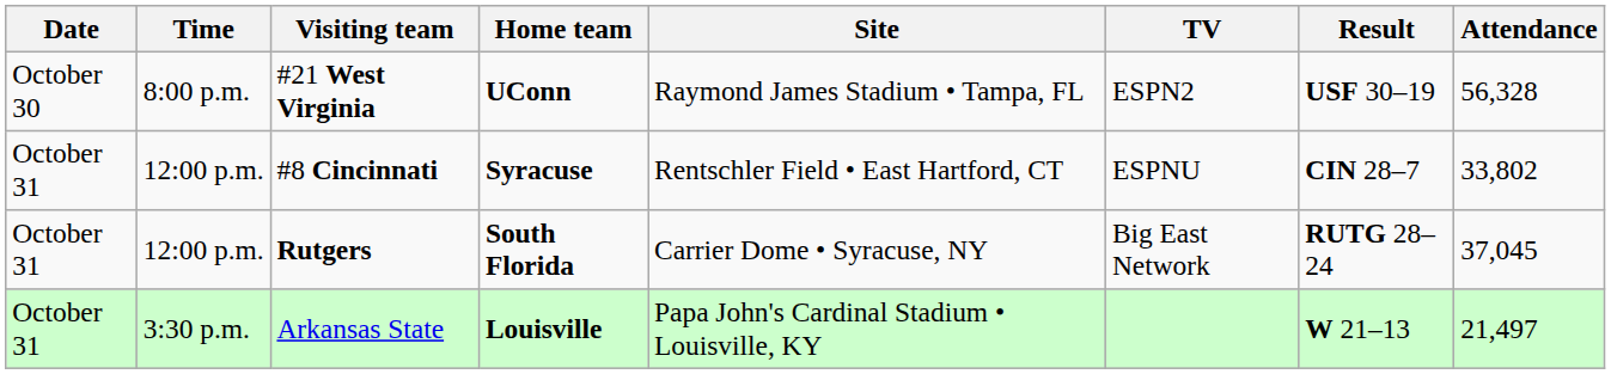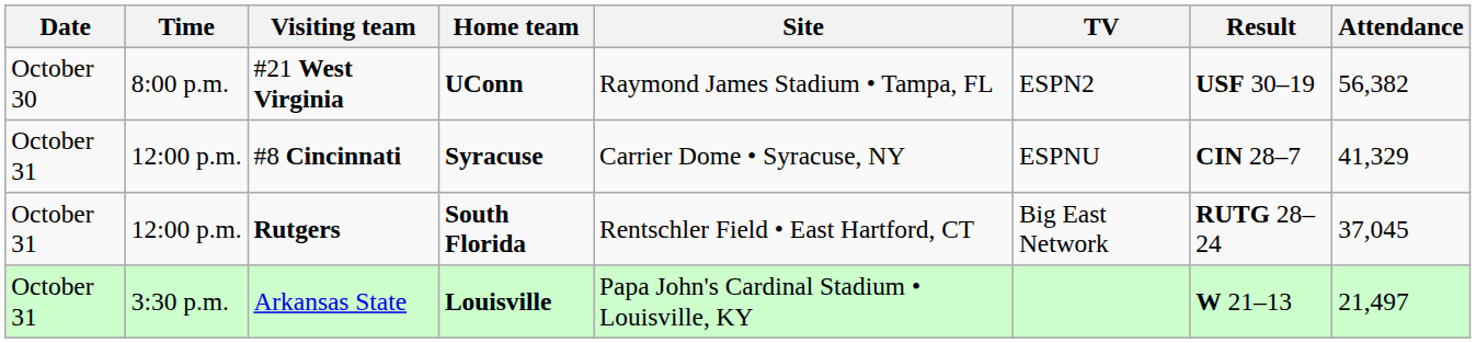 <table class="wikitable" style="font-size:95%;">
 <tr>
 <th>Date</th>
 <th>Time</th>
 <th>Visiting team</th>
 <th>Home team</th>
 <th>Site</th>
 <th>TV</th>
 <th>Result</th>
 <th>Attendance</th>
 </tr>
 <tr bgcolor=>
 <td>October 30</td>
 <td>8:00 p.m.</td>
 <td>#21 <strong>West Virginia</strong></td>
 <td><strong>UConn</strong></td>
 <td>Raymond James Stadium • Tampa, FL</td>
 <td>ESPN2</td>
 <td><strong>USF</strong> 30–19</td>
-<td>56,328</td>
+<td>56,382</td>
 </tr>
 <tr bgcolor=>
 <td>October 31</td>
 <td>12:00 p.m.</td>
 <td>#8 <strong>Cincinnati</strong></td>
 <td><strong>Syracuse</strong></td>
-<td>Rentschler Field • East Hartford, CT</td>
+<td>Carrier Dome • Syracuse, NY</td>
 <td>ESPNU</td>
 <td><strong>CIN</strong> 28–7</td>
-<td>33,802</td>
+<td>41,329</td>
 </tr>
 <tr bgcolor=>
 <td>October 31</td>
 <td>12:00 p.m.</td>
 <td><strong>Rutgers</strong></td>
 <td><strong>South Florida</strong></td>
-<td>Carrier Dome • Syracuse, NY</td>
+<td>Rentschler Field • East Hartford, CT</td>
 <td>Big East Network</td>
 <td><strong>RUTG</strong> 28–24</td>
 <td>37,045</td>
 </tr>
 <tr bgcolor=ccffcc>
 <td>October 31</td>
 <td>3:30 p.m.</td>
 <td><a href='#'>Arkansas State</a></td>
 <td><strong>Louisville</strong></td>
 <td>Papa John's Cardinal Stadium • Louisville, KY</td>
 <td></td>
 <td><strong>W</strong> 21–13</td>
 <td>21,497</td>
 </tr>
 </table>
